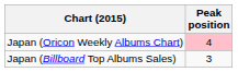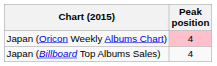 <table class="wikitable sortable" border="1">
 <tr>
 <th>Chart (2015)</th>
 <th>Peak<br>position</th>
 </tr>
 <tr>
 <td>Japan (<a href='#'>Oricon</a> Weekly <a href='#'>Albums Chart</a>)</td>
 <td style="background: pink; text-align:center;">4</td>
 </tr>
 <tr>
 <td>Japan (<em><a href='#'>Billboard</a></em> Top Albums Sales)</td>
-<td style="text-align:center;">3</td>
+<td style="text-align:center;">4</td>
 </tr>
 </table>
